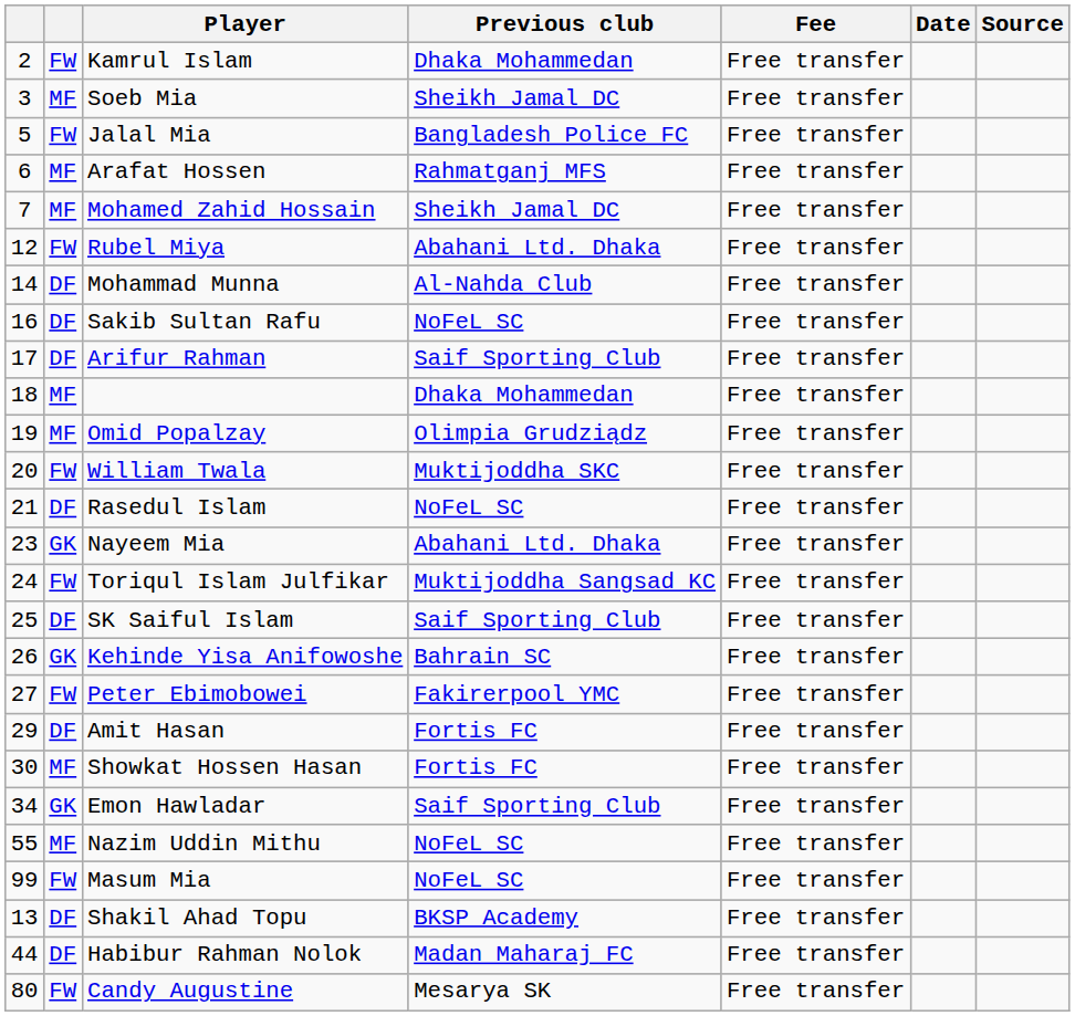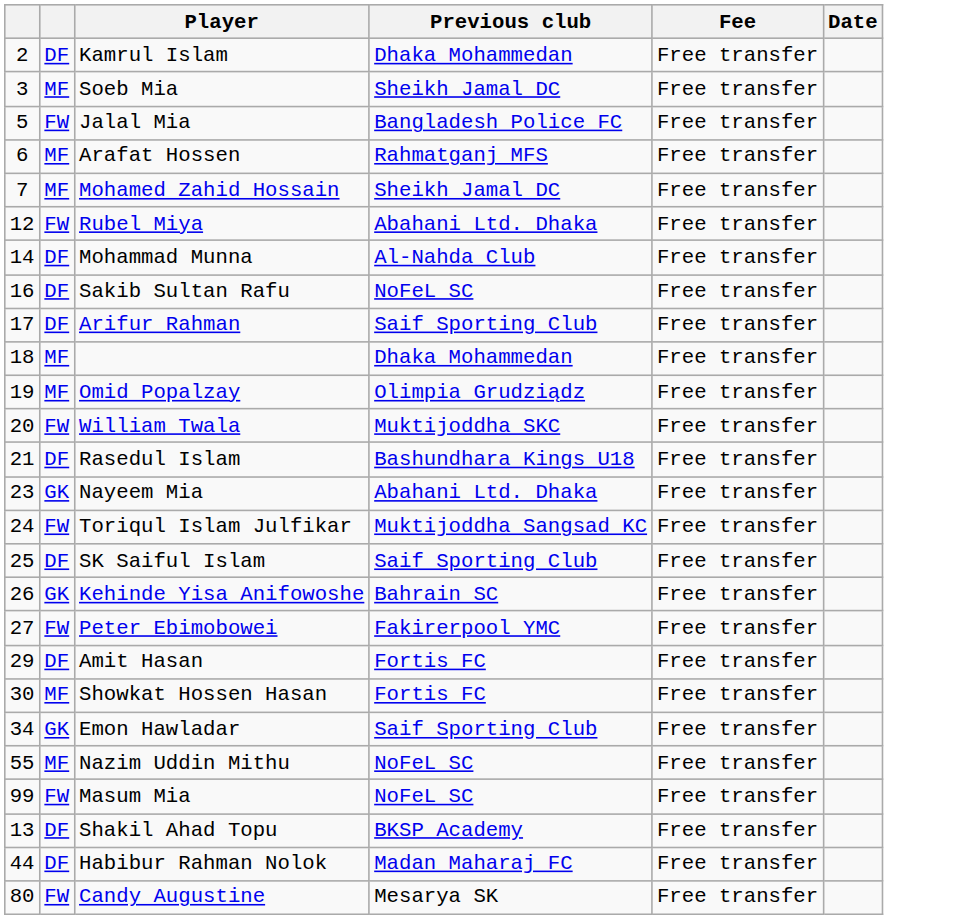 <table class="wikitable plainrowheaders sortable" style="text-align:center">
 <tr>
 <th></th>
 <th></th>
 <th>Player</th>
 <th>Previous club</th>
 <th>Fee</th>
 <th>Date</th>
-<th>Source</th>
 </tr>
 <tr>
 <td>2</td>
-<td><a href='#'>FW</a></td>
+<td><a href='#'>DF</a></td>
 <td align="left"> Kamrul Islam</td>
 <td align="left"> <a href='#'>Dhaka Mohammedan</a></td>
 <td>Free transfer</td>
-<td></td>
 <td></td>
 </tr>
 <tr>
 <td>3</td>
 <td align="center"><a href='#'>MF</a></td>
 <td align="left"> Soeb Mia</td>
 <td align="left"> <a href='#'>Sheikh Jamal DC</a></td>
 <td>Free transfer</td>
 <td></td>
-<td></td>
 </tr>
 <tr>
 <td>5</td>
 <td><a href='#'>FW</a></td>
 <td align="left"> Jalal Mia</td>
 <td align="left"> <a href='#'>Bangladesh Police FC</a></td>
 <td>Free transfer</td>
-<td></td>
 <td></td>
 </tr>
 <tr>
 <td>6</td>
 <td><a href='#'>MF</a></td>
 <td align="left"> Arafat Hossen</td>
 <td align="left"> <a href='#'>Rahmatganj MFS</a></td>
 <td>Free transfer</td>
 <td></td>
-<td></td>
 </tr>
 <tr>
 <td>7</td>
 <td><a href='#'>MF</a></td>
 <td align="left"> <a href='#'>Mohamed Zahid Hossain</a></td>
 <td align="left"> <a href='#'>Sheikh Jamal DC</a></td>
 <td>Free transfer</td>
-<td></td>
 <td></td>
 </tr>
 <tr>
 <td>12</td>
 <td><a href='#'>FW</a></td>
 <td align="left"> <a href='#'>Rubel Miya</a></td>
 <td align="left"> <a href='#'>Abahani Ltd. Dhaka</a></td>
 <td>Free transfer</td>
 <td></td>
-<td></td>
 </tr>
 <tr>
 <td align="center">14</td>
 <td><a href='#'>DF</a></td>
 <td align="left"> Mohammad Munna</td>
 <td align="left"> <a href='#'>Al-Nahda Club</a></td>
 <td>Free transfer</td>
-<td></td>
 <td></td>
 </tr>
 <tr>
 <td>16</td>
 <td><a href='#'>DF</a></td>
 <td align="left"> Sakib Sultan Rafu</td>
 <td align="left"> <a href='#'>NoFeL SC</a></td>
 <td>Free transfer</td>
 <td></td>
-<td></td>
 </tr>
 <tr>
 <td>17</td>
 <td><a href='#'>DF</a></td>
 <td align="left"> <a href='#'>Arifur Rahman</a></td>
 <td align="left"> <a href='#'>Saif Sporting Club</a></td>
 <td>Free transfer</td>
-<td></td>
 <td></td>
 </tr>
 <tr>
 <td align=center>18</td>
 <td align=center><a href='#'>MF</a></td>
 <td align="left"></td>
 <td align="left"> <a href='#'>Dhaka Mohammedan</a></td>
 <td>Free transfer</td>
 <td></td>
-<td></td>
 </tr>
 <tr>
 <td>19</td>
 <td><a href='#'>MF</a></td>
 <td align="left"> <a href='#'>Omid Popalzay</a></td>
 <td align="left"> <a href='#'>Olimpia Grudziądz</a></td>
 <td>Free transfer</td>
-<td></td>
 <td></td>
 </tr>
 <tr>
 <td>20</td>
 <td><a href='#'>FW</a></td>
 <td align="left"> <a href='#'>William Twala</a></td>
 <td align="left"> <a href='#'>Muktijoddha SKC</a></td>
 <td>Free transfer</td>
 <td></td>
-<td></td>
 </tr>
 <tr>
 <td>21</td>
 <td align="center"><a href='#'>DF</a></td>
 <td align="left"> Rasedul Islam</td>
-<td align="left"> <a href='#'>NoFeL SC</a></td>
+<td align="left"> <a href='#'>Bashundhara Kings U18</a></td>
 <td>Free transfer</td>
-<td></td>
 <td></td>
 </tr>
 <tr>
 <td>23</td>
 <td><a href='#'>GK</a></td>
 <td align="left"> Nayeem Mia</td>
 <td align="left"> <a href='#'>Abahani Ltd. Dhaka</a></td>
 <td>Free transfer</td>
 <td></td>
-<td></td>
 </tr>
 <tr>
 <td>24</td>
 <td><a href='#'>FW</a></td>
 <td align="left"> Toriqul Islam Julfikar</td>
 <td align="left"> <a href='#'>Muktijoddha Sangsad KC</a></td>
 <td>Free transfer</td>
-<td></td>
 <td></td>
 </tr>
 <tr>
 <td>25</td>
 <td><a href='#'>DF</a></td>
 <td align="left"> SK Saiful Islam</td>
 <td align="left"> <a href='#'>Saif Sporting Club</a></td>
 <td>Free transfer</td>
 <td></td>
-<td></td>
 </tr>
 <tr>
 <td>26</td>
 <td><a href='#'>GK</a></td>
 <td align="left"> <a href='#'>Kehinde Yisa Anifowoshe</a></td>
 <td align="left"> <a href='#'>Bahrain SC</a></td>
 <td>Free transfer</td>
-<td></td>
 <td></td>
 </tr>
 <tr>
 <td>27</td>
 <td><a href='#'>FW</a></td>
 <td align="left"> <a href='#'>Peter Ebimobowei</a></td>
 <td align="left"> <a href='#'>Fakirerpool YMC</a></td>
 <td>Free transfer</td>
 <td></td>
-<td></td>
 </tr>
 <tr>
 <td>29</td>
 <td><a href='#'>DF</a></td>
 <td align="left"> Amit Hasan</td>
 <td align="left"> <a href='#'>Fortis FC</a></td>
 <td>Free transfer</td>
-<td></td>
 <td></td>
 </tr>
 <tr>
 <td>30</td>
 <td align=center><a href='#'>MF</a></td>
 <td align="left"> Showkat Hossen Hasan</td>
 <td align="left"> <a href='#'>Fortis FC</a></td>
 <td>Free transfer</td>
 <td></td>
-<td></td>
 </tr>
 <tr>
 <td>34</td>
 <td><a href='#'>GK</a></td>
 <td align="left"> Emon Hawladar</td>
 <td align="left"> <a href='#'>Saif Sporting Club</a></td>
 <td>Free transfer</td>
-<td></td>
 <td></td>
 </tr>
 <tr>
 <td align="center">55</td>
 <td><a href='#'>MF</a></td>
 <td align="left"> Nazim Uddin Mithu</td>
 <td align="left"> <a href='#'>NoFeL SC</a></td>
 <td>Free transfer</td>
 <td></td>
-<td></td>
 </tr>
 <tr>
 <td>99</td>
 <td><a href='#'>FW</a></td>
 <td align="left"> Masum Mia</td>
 <td align="left"> <a href='#'>NoFeL SC</a></td>
 <td>Free transfer</td>
-<td></td>
 <td></td>
 </tr>
 <tr>
 <td>13</td>
 <td><a href='#'>DF</a></td>
 <td align="left"> Shakil Ahad Topu</td>
 <td align="left"><a href='#'>BKSP Academy</a></td>
 <td>Free transfer</td>
 <td></td>
-<td></td>
 </tr>
 <tr>
 <td>44</td>
 <td><a href='#'>DF</a></td>
 <td align="left"> Habibur Rahman Nolok</td>
 <td align="left"> <a href='#'>Madan Maharaj FC</a></td>
 <td>Free transfer</td>
-<td></td>
 <td></td>
 </tr>
 <tr>
 <td>80</td>
 <td><a href='#'>FW</a></td>
 <td align="left"> <a href='#'>Candy Augustine</a></td>
 <td align="left"> Mesarya SK</td>
 <td>Free transfer</td>
 <td></td>
-<td></td>
 </tr>
 </table>
